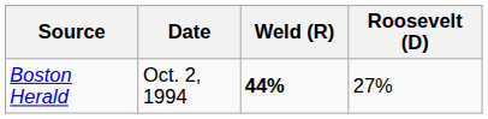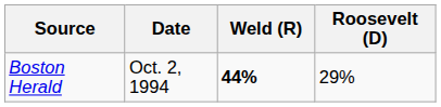 <table class="wikitable">
 <tr>
 <th width="100px">Source</th>
 <th width="75px">Date</th>
 <th width="80px">Weld (R)</th>
 <th width="100px">Roosevelt (D)</th>
 </tr>
 <tr>
 <td><em><a href='#'>Boston Herald</a></em></td>
 <td>Oct. 2, 1994</td>
 <td><strong>44%</strong></td>
-<td>27%</td>
+<td>29%</td>
 </tr>
 </table>
